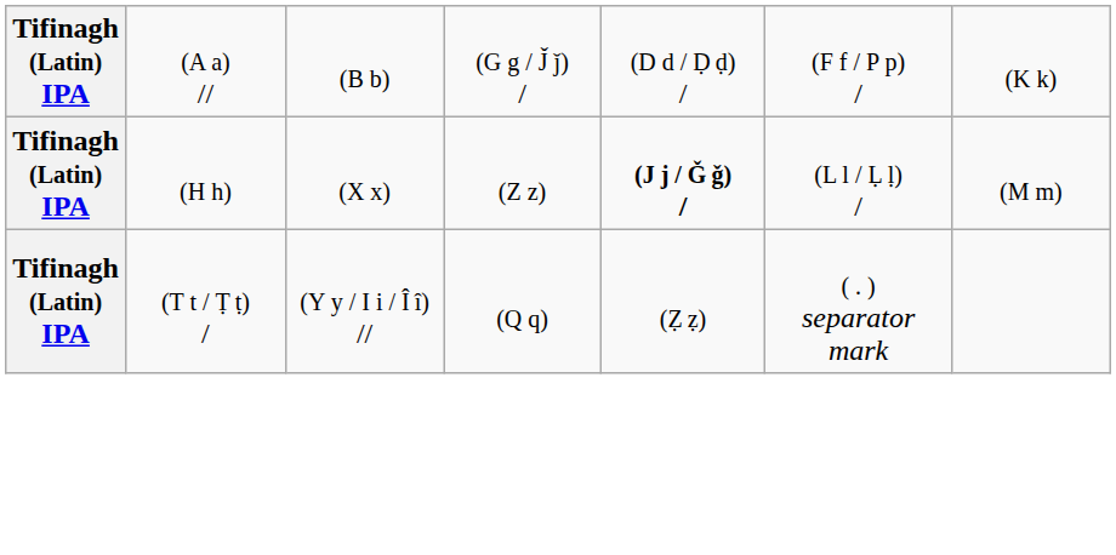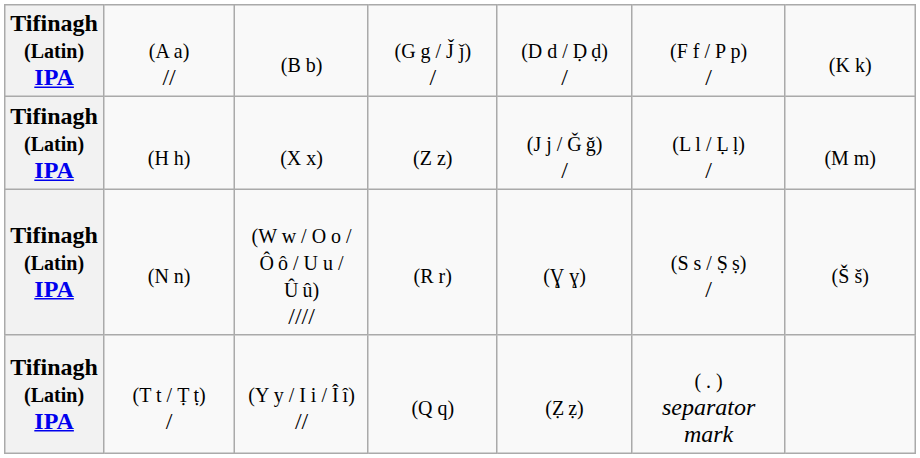 <table class="wikitable Unicode">
 <tr>
 <th>Tifinagh<br><small>(Latin)</small><br><a href='#'>IPA</a></th>
 <td style="width:7em; text-align:center; padding: 3px;"><span></span><br><small>(A a)</small><br>//</td>
 <td style="width:7em; text-align:center; padding: 3px;"><span></span><br><small>(B b)</small><br></td>
 <td style="width:7em; text-align:center; padding: 3px;"><span></span><br><small>(G g / J̌ ǰ)</small><br>/</td>
 <td style="width:7em; text-align:center; padding: 3px;"><span></span><br><small>(D d / Ḍ ḍ)</small><br>/</td>
 <td style="width:7em; text-align:center; padding: 3px;"><span></span><br><small>(F f / P p)</small><br>/</td>
 <td style="width:7em; text-align:center; padding: 3px;"><span></span><br><small>(K k)</small><br></td>
 </tr>
 <tr>
 <th>Tifinagh<br><small>(Latin)</small><br><a href='#'>IPA</a></th>
 <td style="width:7em; text-align:center; padding: 3px;"><span></span><br><small>(H h)</small><br></td>
 <td style="width:7em; text-align:center; padding: 3px;"><span></span><br><small>(X x)</small><br></td>
 <td style="width:7em; text-align:center; padding: 3px;"><span></span><br><small>(Z z)</small><br></td>
-<td style="width:7em; text-align:center; padding: 3px;"><strong><span></span><br><small>(J j / Ǧ ǧ)</small><br>/</strong></td>
+<td style="width:7em; text-align:center; padding: 3px;"><span></span><br><small>(J j / Ǧ ǧ)</small><br>/</td>
 <td style="width:7em; text-align:center; padding: 3px;"><span></span><br><small>(L l / Ḷ ḷ)</small><br>/</td>
 <td style="width:7em; text-align:center; padding: 3px;"><span></span><br><small>(M m)</small><br></td>
+</tr>
+<tr>
+<th>Tifinagh<br><small>(Latin)</small><br><a href='#'>IPA</a></th>
+<td style="width:7em; text-align:center; padding: 3px;"><span></span><br><small>(N n)</small><br></td>
+<td style="width:7em; text-align:center; padding: 3px;"><span></span><br><small>(W w / O o / Ô ô / U u / Û û)</small><br>////</td>
+<td style="width:7em; text-align:center; padding: 3px;"><span></span><br><small>(R r)</small><br></td>
+<td style="width:7em; text-align:center; padding: 3px;"><span></span><br><small>(Ɣ ɣ)</small><br></td>
+<td style="width:7em; text-align:center; padding: 3px;"><span></span><br><small>(S s / Ṣ ṣ)</small><br>/</td>
+<td style="width:7em; text-align:center; padding: 3px;"><span></span><br><small>(Š š)</small><br></td>
 </tr>
 <tr>
 <th>Tifinagh<br><small>(Latin)</small><br><a href='#'>IPA</a></th>
 <td style="width:7em; text-align:center; padding: 3px;"><span></span><br><small>(T t / Ṭ ṭ)</small><br>/</td>
 <td style="width:7em; text-align:center; padding: 3px;"><span></span><br><small>(Y y / I i / Î î)</small><br>//</td>
 <td style="width:7em; text-align:center; padding: 3px;"><span></span><br><small>(Q q)</small><br></td>
 <td style="width:7em; text-align:center; padding: 3px;"><span></span><br><small>(Ẓ ẓ)</small><br></td>
 <td style="width:7em; text-align:center; padding: 3px;"><span></span><br><small>( . )</small><br><em>separator mark</em></td>
 </tr>
 </table>
